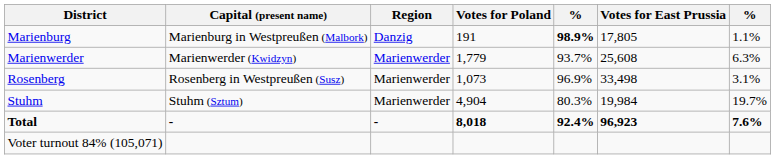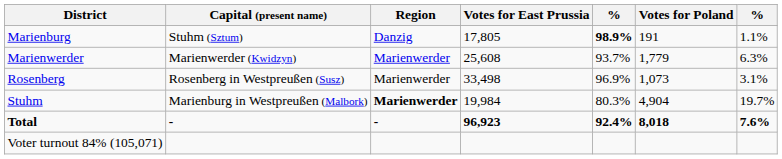 <table class="wikitable sortable">
 <tr style="width:80px">
 <th>District</th>
 <th>Capital <small>(present name)</small></th>
 <th>Region</th>
+<th>Votes for East Prussia</th>
+<th>%</th>
 <th>Votes for Poland</th>
-<th>%</th>
-<th>Votes for East Prussia</th>
 <th>%</th>
 </tr>
 <tr>
 <td><a href='#'>Marienburg</a></td>
-<td>Marienburg in Westpreußen<small> (<a href='#'>Malbork</a>)</small></td>
+<td>Stuhm<small> (<a href='#'>Sztum</a>)</small></td>
 <td><a href='#'>Danzig</a></td>
+<td>17,805</td>
+<td><strong>98.9%</strong></td>
 <td>191</td>
-<td><strong>98.9%</strong></td>
-<td>17,805</td>
 <td>1.1%</td>
 </tr>
 <tr>
 <td><a href='#'>Marienwerder</a></td>
 <td>Marienwerder<small> (<a href='#'>Kwidzyn</a>)</small></td>
 <td><a href='#'>Marienwerder</a></td>
+<td>25,608</td>
+<td>93.7%</td>
 <td>1,779</td>
-<td>93.7%</td>
-<td>25,608</td>
 <td>6.3%</td>
 </tr>
 <tr>
 <td><a href='#'>Rosenberg</a></td>
 <td>Rosenberg in Westpreußen<small> (<a href='#'>Susz</a>)</small></td>
 <td>Marienwerder</td>
+<td>33,498</td>
+<td>96.9%</td>
 <td>1,073</td>
-<td>96.9%</td>
-<td>33,498</td>
 <td>3.1%</td>
 </tr>
 <tr>
 <td><a href='#'>Stuhm</a></td>
-<td>Stuhm<small> (<a href='#'>Sztum</a>)</small></td>
-<td>Marienwerder</td>
+<td>Marienburg in Westpreußen<small> (<a href='#'>Malbork</a>)</small></td>
+<td><strong>Marienwerder</strong></td>
+<td>19,984</td>
+<td>80.3%</td>
 <td>4,904</td>
-<td>80.3%</td>
-<td>19,984</td>
 <td>19.7%</td>
 </tr>
 <tr>
 <td><strong>Total</strong></td>
 <td><strong>-</strong></td>
 <td><strong>-</strong></td>
+<td><strong>96,923</strong></td>
+<td><strong>92.4%</strong></td>
 <td><strong>8,018 </strong></td>
-<td><strong>92.4%</strong></td>
-<td><strong>96,923</strong></td>
 <td><strong>7.6%</strong></td>
 </tr>
 <tr>
 <td>Voter turnout   84% (105,071)</td>
 <td></td>
 <td></td>
 <td></td>
 <td></td>
 <td></td>
 <td></td>
 </tr>
 </table>
